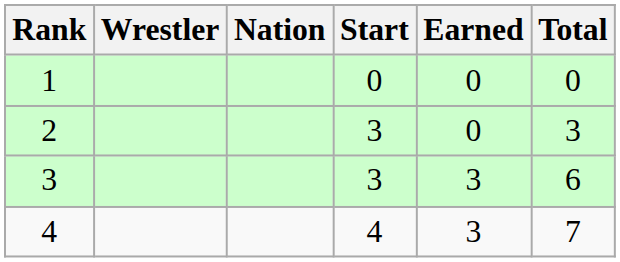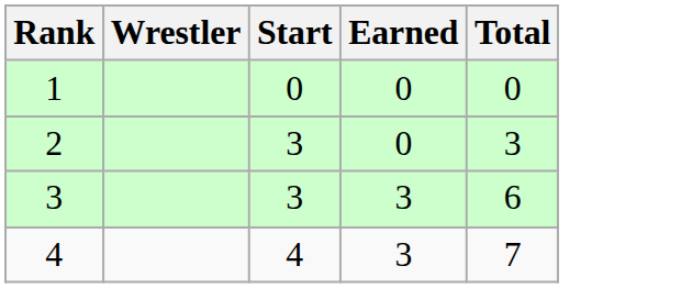 <table class="wikitable sortable" style="text-align:center;">
 <tr>
 <th>Rank</th>
 <th>Wrestler</th>
-<th>Nation</th>
 <th>Start</th>
 <th>Earned</th>
 <th>Total</th>
 </tr>
 <tr style="background:#cfc;">
 <td>1</td>
-<td align=left></td>
 <td align=left></td>
 <td>0</td>
 <td>0</td>
 <td>0</td>
 </tr>
 <tr style="background:#cfc;">
 <td>2</td>
 <td align=left></td>
-<td align=left></td>
 <td>3</td>
 <td>0</td>
 <td>3</td>
 </tr>
 <tr style="background:#cfc;">
 <td>3</td>
-<td align=left></td>
 <td align=left></td>
 <td>3</td>
 <td>3</td>
 <td>6</td>
 </tr>
 <tr>
 <td>4</td>
 <td align=left></td>
-<td align=left></td>
 <td>4</td>
 <td>3</td>
 <td>7</td>
 </tr>
 </table>
